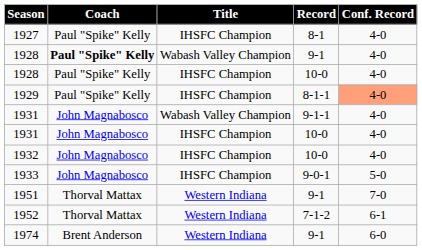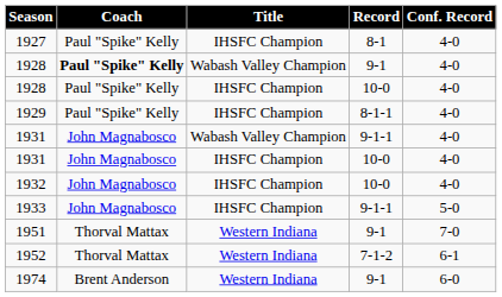 <table class="wikitable" border="1" style="text-align:center;">
 <tr>
 <th style="background:#000000; color:white"><span> Season</span></th>
 <th style="background:#000000; color:white"><span> Coach</span></th>
 <th style="background:#000000; color:white"><span> Title</span></th>
 <th style="background:#000000; color:white"><span> Record</span></th>
 <th style="background:#000000; color:white"><span> Conf. Record</span></th>
 </tr>
 <tr>
 <td>1927</td>
 <td>Paul "Spike" Kelly</td>
 <td>IHSFC Champion</td>
 <td>8-1</td>
 <td>4-0</td>
 </tr>
 <tr>
 <td>1928</td>
 <td><strong>Paul "Spike" Kelly</strong></td>
 <td>Wabash Valley Champion</td>
 <td>9-1</td>
 <td>4-0</td>
 </tr>
 <tr>
 <td>1928</td>
 <td>Paul "Spike" Kelly</td>
 <td>IHSFC Champion</td>
 <td>10-0</td>
 <td>4-0</td>
 </tr>
 <tr>
 <td>1929</td>
 <td>Paul "Spike" Kelly</td>
 <td>IHSFC Champion</td>
 <td>8-1-1</td>
-<td style="background: lightsalmon;">4-0</td>
+<td>4-0</td>
 </tr>
 <tr>
 <td>1931</td>
 <td><a href='#'>John Magnabosco</a></td>
 <td>Wabash Valley Champion</td>
 <td>9-1-1</td>
 <td>4-0</td>
 </tr>
 <tr>
 <td>1931</td>
 <td><a href='#'>John Magnabosco</a></td>
 <td>IHSFC Champion</td>
 <td>10-0</td>
 <td>4-0</td>
 </tr>
 <tr>
 <td>1932</td>
 <td><a href='#'>John Magnabosco</a></td>
 <td>IHSFC Champion</td>
 <td>10-0</td>
 <td>4-0</td>
 </tr>
 <tr>
 <td>1933</td>
 <td><a href='#'>John Magnabosco</a></td>
 <td>IHSFC Champion</td>
-<td>9-0-1</td>
+<td>9-1-1</td>
 <td>5-0</td>
 </tr>
 <tr>
 <td>1951</td>
 <td>Thorval Mattax</td>
 <td><a href='#'>Western Indiana</a></td>
 <td>9-1</td>
 <td>7-0</td>
 </tr>
 <tr>
 <td>1952</td>
 <td>Thorval Mattax</td>
 <td><a href='#'>Western Indiana</a></td>
 <td>7-1-2</td>
 <td>6-1</td>
 </tr>
 <tr>
 <td>1974</td>
 <td>Brent Anderson</td>
 <td><a href='#'>Western Indiana</a></td>
 <td>9-1</td>
 <td>6-0</td>
 </tr>
 </table>
